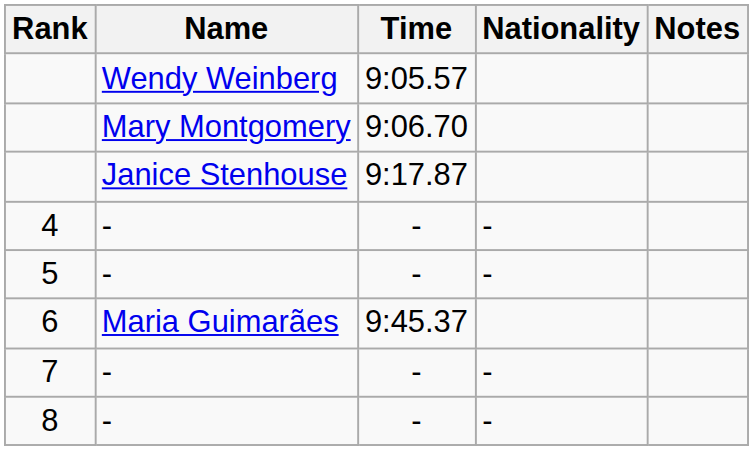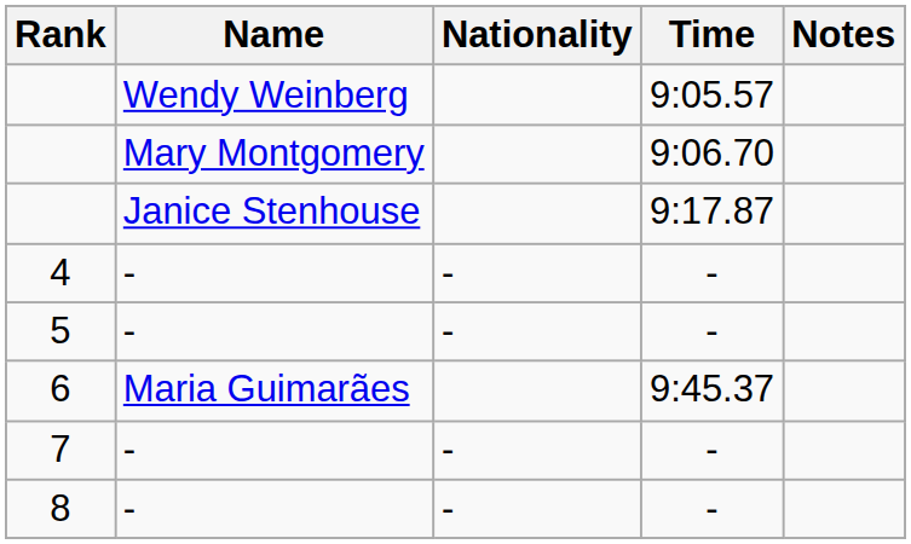 <table class="wikitable sortable" style="text-align:center">
 <tr>
 <th>Rank</th>
 <th>Name</th>
+<th>Nationality</th>
 <th>Time</th>
-<th>Nationality</th>
 <th>Notes</th>
 </tr>
 <tr>
 <td></td>
 <td align=left><a href='#'>Wendy Weinberg</a></td>
+<td align=left></td>
 <td>9:05.57</td>
-<td align=left></td>
 <td></td>
 </tr>
 <tr>
 <td></td>
 <td align=left><a href='#'>Mary Montgomery</a></td>
+<td align=left></td>
 <td>9:06.70</td>
-<td align=left></td>
 <td></td>
 </tr>
 <tr>
 <td></td>
 <td align=left><a href='#'>Janice Stenhouse</a></td>
+<td align=left></td>
 <td>9:17.87</td>
-<td align=left></td>
 <td></td>
 </tr>
 <tr>
 <td>4</td>
 <td align=left>-</td>
+<td align=left>-</td>
 <td>-</td>
-<td align=left>-</td>
 <td></td>
 </tr>
 <tr>
 <td>5</td>
 <td align=left>-</td>
+<td align=left>-</td>
 <td>-</td>
-<td align=left>-</td>
 <td></td>
 </tr>
 <tr>
 <td>6</td>
 <td align=left><a href='#'>Maria Guimarães</a></td>
+<td align=left></td>
 <td>9:45.37</td>
-<td align=left></td>
 <td></td>
 </tr>
 <tr>
 <td>7</td>
 <td align=left>-</td>
+<td align=left>-</td>
 <td>-</td>
-<td align=left>-</td>
 <td></td>
 </tr>
 <tr>
 <td>8</td>
 <td align=left>-</td>
+<td align=left>-</td>
 <td>-</td>
-<td align=left>-</td>
 <td></td>
 </tr>
 </table>
